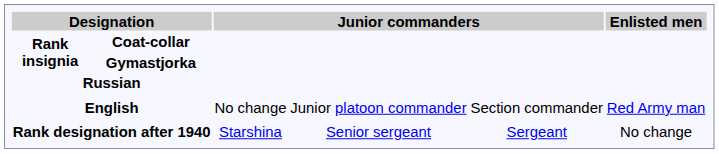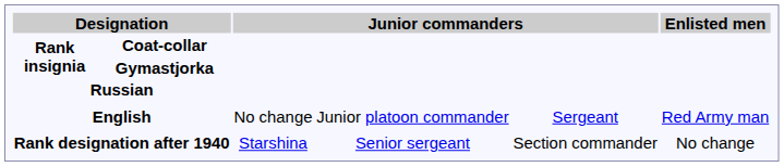 <table style="border:1px solid #8888aa; background-color:#f7f8ff; padding:5px; font-size:95%; margin: 0px 12px 12px 0px;">
 <tr bgcolor="#CCCCCC">
 <th colspan=2>Designation</th>
 <th colspan=3><strong>Junior commanders</strong></th>
 <th colspan=1><strong>Enlisted men</strong></th>
 </tr>
 <tr style="text-align:center;">
 <th rowspan=2>Rank<br>insignia</th>
 <th>Coat-collar</th>
 <td></td>
 <td></td>
 <td></td>
 <td></td>
 </tr>
 <tr style="text-align:center;">
 <th>Gymastjorka</th>
 <td></td>
 <td></td>
 <td></td>
 <td></td>
 </tr>
 <tr style="text-align:center;">
 <th colspan=2>Russian</th>
 <td><br></td>
 <td><br></td>
 <td><br></td>
 <td><br></td>
 </tr>
 <tr style="text-align:center;">
 <td colspan=6></td>
 </tr>
 <tr style="text-align:center;">
 <th colspan=2>English</th>
 <td>No change</td>
 <td>Junior <a href='#'>platoon commander</a></td>
-<td>Section commander</td>
+<td><a href='#'>Sergeant</a></td>
 <td><a href='#'>Red Army man</a></td>
 </tr>
 <tr style="text-align:center;">
 <td colspan=6></td>
 </tr>
 <tr style="text-align:center;">
 <th colspan=2>Rank designation after 1940</th>
 <td><a href='#'>Starshina</a></td>
 <td><a href='#'>Senior sergeant</a></td>
-<td><a href='#'>Sergeant</a></td>
+<td>Section commander</td>
 <td>No change</td>
 </tr>
 </table>
